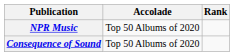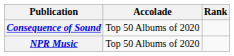 <table class="wikitable sortable plainrowheaders">
 <tr>
 <th scope="col">Publication</th>
 <th scope="col">Accolade</th>
 <th scope="col">Rank</th>
 </tr>
 <tr>
+<th scope="row"><em><a href='#'>Consequence of Sound</a></em></th>
+<td>Top 50 Albums of 2020</td>
+<td></td>
+</tr>
+<tr>
 <th scope="row"><em><a href='#'>NPR Music</a></em></th>
 <td>Top 50 Albums of 2020</td>
 <td></td>
 </tr>
-<tr>
-<th scope="row"><em><a href='#'>Consequence of Sound</a></em></th>
-<td>Top 50 Albums of 2020</td>
-<td></td>
-</tr>
 </table>
